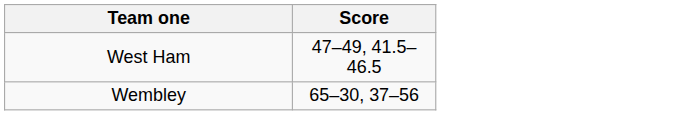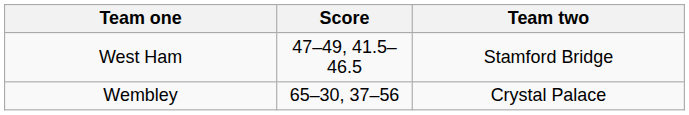 <table class="wikitable" style="text-align: center">
 <tr>
 <th width=250>Team one</th>
 <th width=120>Score</th>
+<th width=250>Team two</th>
 </tr>
 <tr>
 <td>West Ham</td>
 <td>47–49, 41.5–46.5</td>
+<td>Stamford Bridge</td>
 </tr>
 <tr>
 <td>Wembley</td>
 <td>65–30, 37–56</td>
+<td>Crystal Palace</td>
 </tr>
 </table>
